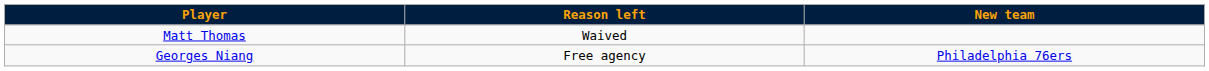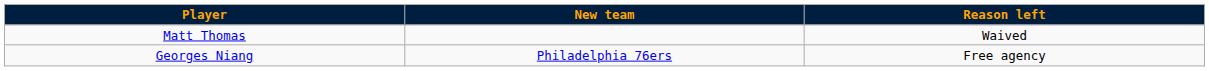 <table class="wikitable sortable sortable" style="text-align: center">
 <tr>
 <th style="background:#001e3f; color:#fca404" width="10%">Player</th>
+<th style="background:#001e3f; color:#fca404" width="10%">New team</th>
 <th style="background:#001e3f; color:#fca404" width="10%">Reason left</th>
-<th style="background:#001e3f; color:#fca404" width="10%">New team</th>
 </tr>
 <tr style="text-align: center">
 <td><a href='#'>Matt Thomas</a></td>
+<td></td>
 <td>Waived</td>
-<td></td>
 </tr>
 <tr style="text-align: center">
 <td><a href='#'>Georges Niang</a></td>
+<td><a href='#'>Philadelphia 76ers</a></td>
 <td>Free agency</td>
-<td><a href='#'>Philadelphia 76ers</a></td>
 </tr>
 </table>
